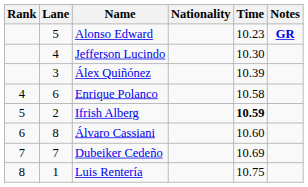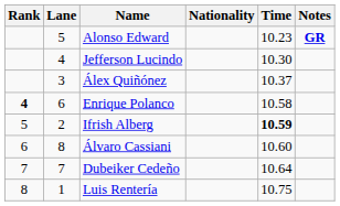 <table class="wikitable sortable" style="text-align:center">
 <tr>
 <th>Rank</th>
 <th>Lane</th>
 <th>Name</th>
 <th>Nationality</th>
 <th>Time</th>
 <th>Notes</th>
 </tr>
 <tr>
 <td></td>
 <td>5</td>
 <td align=left><a href='#'>Alonso Edward</a></td>
 <td align=left></td>
 <td>10.23</td>
 <td><strong><a href='#'>GR</a></strong></td>
 </tr>
 <tr>
 <td></td>
 <td>4</td>
 <td align=left><a href='#'>Jefferson Lucindo</a></td>
 <td align=left></td>
 <td>10.30</td>
 <td></td>
 </tr>
 <tr>
 <td></td>
 <td>3</td>
 <td align=left><a href='#'>Álex Quiñónez</a></td>
 <td align=left></td>
-<td>10.39</td>
+<td>10.37</td>
 <td></td>
 </tr>
 <tr>
-<td>4</td>
+<td><strong>4</strong></td>
 <td>6</td>
 <td align=left><a href='#'>Enrique Polanco</a></td>
 <td align=left></td>
 <td>10.58</td>
 <td></td>
 </tr>
 <tr>
 <td>5</td>
 <td>2</td>
 <td align=left><a href='#'>Ifrish Alberg</a></td>
 <td align=left></td>
 <td><strong>10.59</strong></td>
 <td></td>
 </tr>
 <tr>
 <td>6</td>
 <td>8</td>
 <td align=left><a href='#'>Álvaro Cassiani</a></td>
 <td align=left></td>
 <td>10.60</td>
 <td></td>
 </tr>
 <tr>
 <td>7</td>
 <td>7</td>
 <td align=left><a href='#'>Dubeiker Cedeño</a></td>
 <td align=left></td>
-<td>10.69</td>
+<td>10.64</td>
 <td></td>
 </tr>
 <tr>
 <td>8</td>
 <td>1</td>
 <td align=left><a href='#'>Luis Rentería</a></td>
 <td align=left></td>
 <td>10.75</td>
 <td></td>
 </tr>
 </table>
